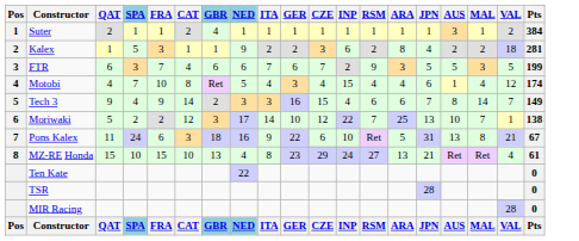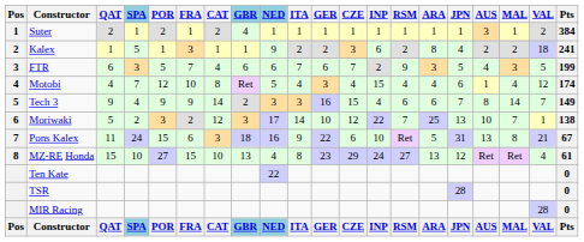 <table class="wikitable" style="font-size:85%; text-align:center">
 <tr valign="top">
 <th valign="middle" scope-"col">Pos</th>
 <th valign="middle" scope="col">Constructor</th>
 <th><a href='#'>QAT</a><br></th>
 <th style="background:#8fcfdf;"><a href='#'>SPA</a><br></th>
+<th><a href='#'>POR</a><br></th>
 <th><a href='#'>FRA</a><br></th>
 <th><a href='#'>CAT</a><br></th>
 <th style="background:#8fcfdf;"><a href='#'>GBR</a><br></th>
 <th style="background:#8fcfdf;"><a href='#'>NED</a><br></th>
 <th><a href='#'>ITA</a><br></th>
 <th><a href='#'>GER</a><br></th>
 <th><a href='#'>CZE</a><br></th>
 <th><a href='#'>INP</a><br></th>
 <th><a href='#'>RSM</a><br></th>
 <th><a href='#'>ARA</a><br></th>
 <th><a href='#'>JPN</a><br></th>
 <th><a href='#'>AUS</a><br></th>
 <th><a href='#'>MAL</a><br></th>
 <th><a href='#'>VAL</a><br></th>
 <th valign="middle">Pts</th>
 </tr>
 <tr>
 <th>1</th>
 <td align="left"> <a href='#'>Suter</a></td>
 <td style="background:#dfdfdf;">2</td>
 <td style="background:#ffffbf;">1</td>
+<td style="background:#dfdfdf;">2</td>
 <td style="background:#ffffbf;">1</td>
 <td style="background:#dfdfdf;">2</td>
 <td style="background:#dfffdf;">4</td>
 <td style="background:#ffffbf;">1</td>
 <td style="background:#ffffbf;">1</td>
 <td style="background:#ffffbf;">1</td>
 <td style="background:#ffffbf;">1</td>
 <td style="background:#ffffbf;">1</td>
 <td style="background:#ffffbf;">1</td>
 <td style="background:#ffffbf;">1</td>
 <td style="background:#ffffbf;">1</td>
 <td style="background:#ffdf9f;">3</td>
 <td style="background:#ffffbf;">1</td>
 <td style="background:#dfdfdf;">2</td>
 <th>384</th>
 </tr>
 <tr>
 <th>2</th>
 <td align="left"> <a href='#'>Kalex</a></td>
 <td style="background:#ffffbf;">1</td>
 <td style="background:#dfffdf;">5</td>
+<td style="background:#ffffbf;">1</td>
 <td style="background:#ffdf9f;">3</td>
 <td style="background:#ffffbf;">1</td>
 <td style="background:#ffffbf;">1</td>
 <td style="background:#dfffdf;">9</td>
 <td style="background:#dfdfdf;">2</td>
 <td style="background:#dfdfdf;">2</td>
 <td style="background:#ffdf9f;">3</td>
 <td style="background:#dfffdf;">6</td>
 <td style="background:#dfdfdf;">2</td>
 <td style="background:#dfffdf;">8</td>
 <td style="background:#dfffdf;">4</td>
 <td style="background:#dfdfdf;">2</td>
 <td style="background:#dfdfdf;">2</td>
 <td style="background:#cfcfff;">18</td>
-<th>281</th>
+<th>241</th>
 </tr>
 <tr>
 <th>3</th>
 <td align="left"> <a href='#'>FTR</a></td>
 <td style="background:#dfffdf;">6</td>
 <td style="background:#ffdf9f;">3</td>
+<td style="background:#dfffdf;">5</td>
 <td style="background:#dfffdf;">7</td>
 <td style="background:#dfffdf;">4</td>
 <td style="background:#dfffdf;">6</td>
 <td style="background:#dfffdf;">6</td>
 <td style="background:#dfffdf;">7</td>
 <td style="background:#dfffdf;">6</td>
 <td style="background:#dfffdf;">7</td>
 <td style="background:#dfdfdf;">2</td>
 <td style="background:#dfffdf;">9</td>
 <td style="background:#ffdf9f;">3</td>
 <td style="background:#dfffdf;">5</td>
-<td style="background:#dfffdf;">5</td>
+<td style="background:#dfffdf;">4</td>
 <td style="background:#ffdf9f;">3</td>
 <td style="background:#dfffdf;">5</td>
 <th>199</th>
 </tr>
 <tr>
 <th>4</th>
 <td align="left"> <a href='#'>Motobi</a></td>
 <td style="background:#dfffdf;">4</td>
 <td style="background:#dfffdf;">7</td>
+<td style="background:#dfffdf;">12</td>
 <td style="background:#dfffdf;">10</td>
 <td style="background:#dfffdf;">8</td>
 <td style="background:#efcfff;">Ret</td>
 <td style="background:#dfffdf;">5</td>
 <td style="background:#dfffdf;">4</td>
 <td style="background:#ffdf9f;">3</td>
 <td style="background:#dfffdf;">4</td>
 <td style="background:#dfffdf;">15</td>
 <td style="background:#dfffdf;">4</td>
 <td style="background:#dfffdf;">4</td>
 <td style="background:#dfffdf;">6</td>
 <td style="background:#ffffbf;">1</td>
 <td style="background:#dfffdf;">4</td>
 <td style="background:#dfffdf;">12</td>
 <th>174</th>
 </tr>
 <tr>
 <th>5</th>
 <td align="left"> <a href='#'>Tech 3</a></td>
 <td style="background:#dfffdf;">9</td>
 <td style="background:#dfffdf;">4</td>
 <td style="background:#dfffdf;">9</td>
+<td style="background:#dfffdf;">9</td>
 <td style="background:#dfffdf;">14</td>
 <td style="background:#dfdfdf;">2</td>
 <td style="background:#ffdf9f;">3</td>
 <td style="background:#ffdf9f;">3</td>
 <td style="background:#cfcfff;">16</td>
 <td style="background:#dfffdf;">15</td>
 <td style="background:#dfffdf;">4</td>
 <td style="background:#dfffdf;">6</td>
 <td style="background:#dfffdf;">6</td>
 <td style="background:#dfffdf;">7</td>
 <td style="background:#dfffdf;">8</td>
 <td style="background:#dfffdf;">14</td>
 <td style="background:#dfffdf;">7</td>
 <th>149</th>
 </tr>
 <tr>
 <th>6</th>
 <td align="left"> <a href='#'>Moriwaki</a></td>
 <td style="background:#dfffdf;">5</td>
 <td style="background:#dfffdf;">2</td>
+<td style="background:#ffdf9f;">3</td>
 <td style="background:#dfdfdf;">2</td>
 <td style="background:#dfffdf;">12</td>
 <td style="background:#ffdf9f;">3</td>
 <td style="background:#cfcfff;">17</td>
 <td style="background:#dfffdf;">14</td>
 <td style="background:#dfffdf;">10</td>
 <td style="background:#dfffdf;">12</td>
 <td style="background:#cfcfff;">22</td>
 <td style="background:#dfffdf;">7</td>
 <td style="background:#cfcfff;">25</td>
 <td style="background:#dfffdf;">13</td>
 <td style="background:#dfffdf;">10</td>
 <td style="background:#dfffdf;">7</td>
 <td style="background:#ffffbf;">1</td>
 <th>138</th>
 </tr>
 <tr>
 <th>7</th>
 <td align="left"> <a href='#'>Pons Kalex</a></td>
 <td style="background:#dfffdf;">11</td>
 <td style="background:#cfcfff;">24</td>
+<td style="background:#dfffdf;">15</td>
 <td style="background:#dfffdf;">6</td>
 <td style="background:#ffdf9f;">3</td>
 <td style="background:#cfcfff;">18</td>
 <td style="background:#cfcfff;">16</td>
 <td style="background:#dfffdf;">9</td>
 <td style="background:#cfcfff;">22</td>
 <td style="background:#dfffdf;">6</td>
 <td style="background:#dfffdf;">10</td>
 <td style="background:#efcfff;">Ret</td>
 <td style="background:#dfffdf;">5</td>
 <td style="background:#cfcfff;">31</td>
 <td style="background:#dfffdf;">13</td>
 <td style="background:#dfffdf;">8</td>
 <td style="background:#cfcfff;">21</td>
 <th>67</th>
 </tr>
 <tr>
 <th>8</th>
 <td align="left"><span> <a href='#'>MZ-RE</a> <a href='#'>Honda</a></span></td>
 <td style="background:#dfffdf;">15</td>
 <td style="background:#dfffdf;">10</td>
+<td style="background:#cfcfff;">27</td>
 <td style="background:#dfffdf;">15</td>
 <td style="background:#dfffdf;">10</td>
 <td style="background:#dfffdf;">13</td>
 <td style="background:#dfffdf;">4</td>
 <td style="background:#dfffdf;">8</td>
 <td style="background:#cfcfff;">23</td>
 <td style="background:#cfcfff;">29</td>
 <td style="background:#cfcfff;">24</td>
 <td style="background:#cfcfff;">27</td>
 <td style="background:#dfffdf;">13</td>
-<td style="background:#dfffdf;">21</td>
+<td style="background:#dfffdf;">12</td>
 <td style="background:#efcfff;">Ret</td>
 <td style="background:#efcfff;">Ret</td>
 <td style="background:#dfffdf;">4</td>
 <th>61</th>
 </tr>
 <tr>
 <th></th>
 <td align="left"> <a href='#'>Ten Kate</a></td>
+<td></td>
 <td></td>
 <td></td>
 <td></td>
 <td></td>
 <td></td>
 <td style="background:#cfcfff;">22</td>
 <td></td>
 <td></td>
 <td></td>
 <td></td>
 <td></td>
 <td></td>
 <td></td>
 <td></td>
 <td></td>
 <td></td>
 <th>0</th>
 </tr>
 <tr>
 <th></th>
 <td align="left"> <a href='#'>TSR</a></td>
+<td></td>
 <td></td>
 <td></td>
 <td></td>
 <td></td>
 <td></td>
 <td></td>
 <td></td>
 <td></td>
 <td></td>
 <td></td>
 <td></td>
 <td></td>
 <td style="background:#cfcfff;">28</td>
 <td></td>
 <td></td>
 <td></td>
 <th>0</th>
 </tr>
 <tr>
 <th></th>
 <td align="left"> <a href='#'>MIR Racing</a></td>
 <td></td>
 <td></td>
 <td></td>
 <td></td>
 <td></td>
 <td></td>
 <td></td>
 <td></td>
 <td></td>
 <td></td>
 <td></td>
 <td></td>
 <td></td>
 <td></td>
 <td></td>
+<td></td>
 <td style="background:#cfcfff;">28</td>
 <th>0</th>
 </tr>
 <tr valign="top">
 <th valign="middle">Pos</th>
 <th valign="middle">Constructor</th>
 <th><a href='#'>QAT</a><br></th>
 <th style="background:#8fcfdf;"><a href='#'>SPA</a><br></th>
+<th><a href='#'>POR</a><br></th>
 <th><a href='#'>FRA</a><br></th>
 <th><a href='#'>CAT</a><br></th>
 <th style="background:#8fcfdf;"><a href='#'>GBR</a><br></th>
 <th style="background:#8fcfdf;"><a href='#'>NED</a><br></th>
 <th><a href='#'>ITA</a><br></th>
 <th><a href='#'>GER</a><br></th>
 <th><a href='#'>CZE</a><br></th>
 <th><a href='#'>INP</a><br></th>
 <th><a href='#'>RSM</a><br></th>
 <th><a href='#'>ARA</a><br></th>
 <th><a href='#'>JPN</a><br></th>
 <th><a href='#'>AUS</a><br></th>
 <th><a href='#'>MAL</a><br></th>
 <th><a href='#'>VAL</a><br></th>
 <th valign="middle">Pts</th>
 </tr>
 </table>
